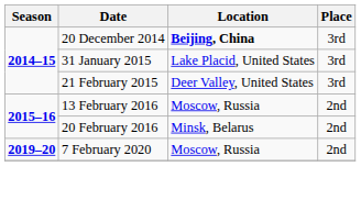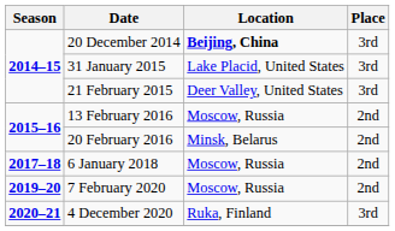 <table class="wikitable"  style="text-align:center; font-size:95%;">
 <tr>
 <th>Season</th>
 <th>Date</th>
 <th>Location</th>
 <th>Place</th>
 </tr>
 <tr>
 <td rowspan=3 align=center><strong><a href='#'>2014–15</a></strong></td>
 <td align=left>20 December 2014</td>
 <td align=left><strong> <a href='#'>Beijing</a>, China</strong></td>
 <td>3rd</td>
 </tr>
 <tr>
 <td align=left>31 January 2015</td>
 <td align=left> <a href='#'>Lake Placid</a>, United States</td>
 <td>3rd</td>
 </tr>
 <tr>
 <td align=left>21 February 2015</td>
 <td align=left> <a href='#'>Deer Valley</a>, United States</td>
 <td>3rd</td>
 </tr>
 <tr>
 <td rowspan=2 align=center><strong><a href='#'>2015–16</a></strong></td>
 <td align=left>13 February 2016</td>
 <td align=left> <a href='#'>Moscow</a>, Russia</td>
 <td>2nd</td>
 </tr>
 <tr>
 <td align=left>20 February 2016</td>
 <td align=left> <a href='#'>Minsk</a>, Belarus</td>
 <td>2nd</td>
 </tr>
 <tr>
+<td align=center><strong><a href='#'>2017–18</a></strong></td>
+<td align=left>6 January 2018</td>
+<td align=left> <a href='#'>Moscow</a>, Russia</td>
+<td>2nd</td>
+</tr>
+<tr>
 <td align=center><strong><a href='#'>2019–20</a></strong></td>
 <td align=left>7 February 2020</td>
 <td align=left> <a href='#'>Moscow</a>, Russia</td>
 <td>2nd</td>
 </tr>
 <tr>
+<td rowspan=1 align=center><strong><a href='#'>2020–21</a></strong></td>
+<td align=left>4 December 2020</td>
+<td align=left> <a href='#'>Ruka</a>, Finland</td>
+<td>3rd</td>
+</tr>
+<tr>
 </tr>
 </table>
